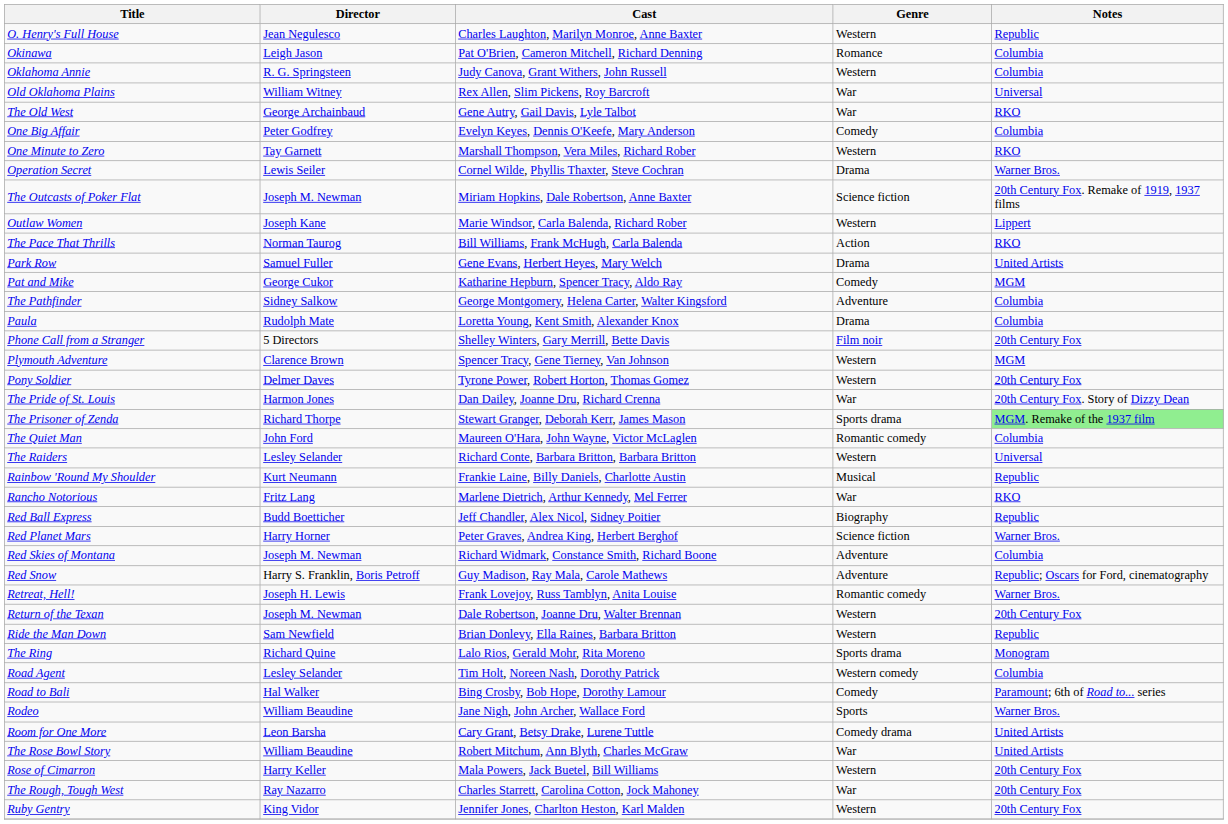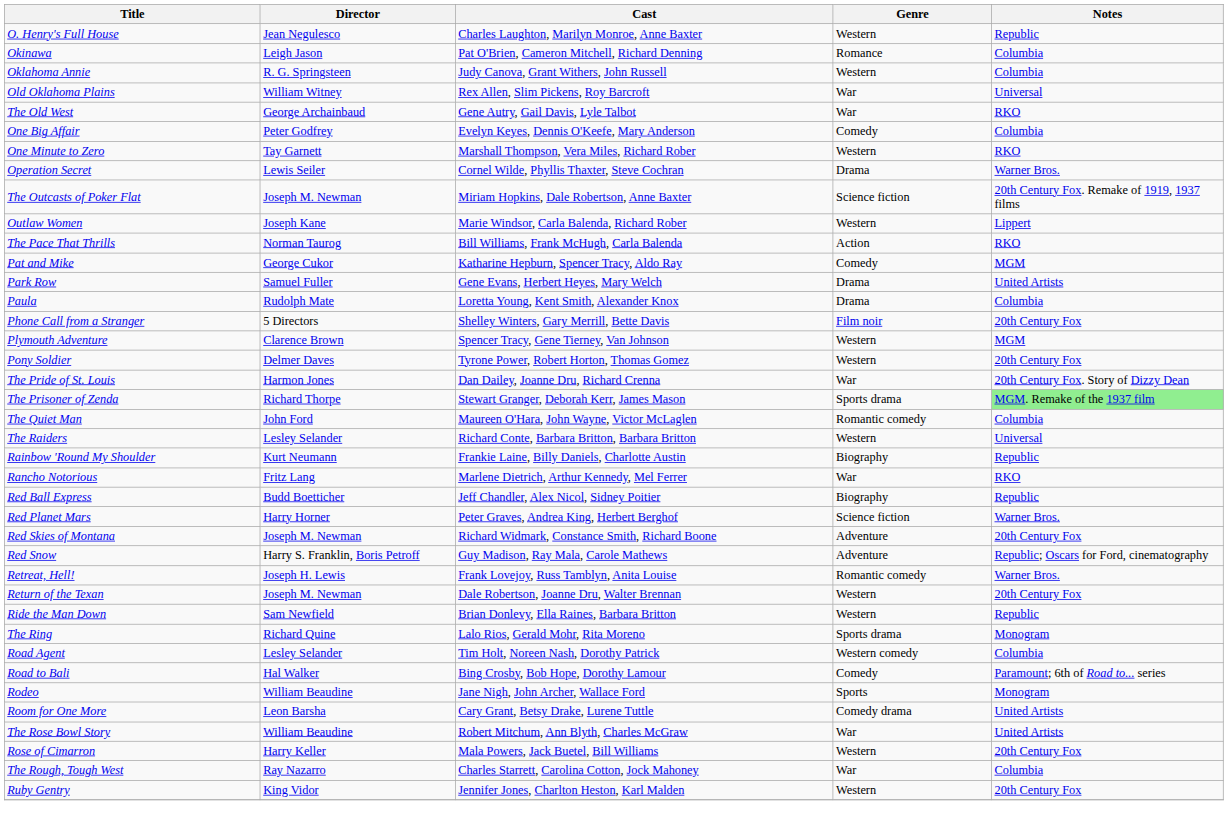 <table class="wikitable" style="width:100%;">
 <tr>
 <th style="width:21%;">Title</th>
 <th style="width:16%;">Director</th>
 <th style="width:31%;">Cast</th>
 <th style="width:13%;">Genre</th>
 <th style="width:19%;">Notes</th>
 </tr>
 <tr>
 <td><em><a href='#'>O. Henry's Full House</a></em></td>
 <td><a href='#'>Jean Negulesco</a></td>
 <td><a href='#'>Charles Laughton</a>, <a href='#'>Marilyn Monroe</a>, <a href='#'>Anne Baxter</a></td>
 <td>Western</td>
 <td><a href='#'>Republic</a></td>
 </tr>
 <tr>
 <td><em><a href='#'>Okinawa</a></em></td>
 <td><a href='#'>Leigh Jason</a></td>
 <td><a href='#'>Pat O'Brien</a>, <a href='#'>Cameron Mitchell</a>, <a href='#'>Richard Denning</a></td>
 <td>Romance</td>
 <td><a href='#'>Columbia</a></td>
 </tr>
 <tr>
 <td><em><a href='#'>Oklahoma Annie</a></em></td>
 <td><a href='#'>R. G. Springsteen</a></td>
 <td><a href='#'>Judy Canova</a>, <a href='#'>Grant Withers</a>, <a href='#'>John Russell</a></td>
 <td>Western</td>
 <td><a href='#'>Columbia</a></td>
 </tr>
 <tr>
 <td><em><a href='#'>Old Oklahoma Plains</a></em></td>
 <td><a href='#'>William Witney</a></td>
 <td><a href='#'>Rex Allen</a>, <a href='#'>Slim Pickens</a>, <a href='#'>Roy Barcroft</a></td>
 <td>War</td>
 <td><a href='#'>Universal</a></td>
 </tr>
 <tr>
 <td><em><a href='#'>The Old West</a></em></td>
 <td><a href='#'>George Archainbaud</a></td>
 <td><a href='#'>Gene Autry</a>, <a href='#'>Gail Davis</a>, <a href='#'>Lyle Talbot</a></td>
 <td>War</td>
 <td><a href='#'>RKO</a></td>
 </tr>
 <tr>
 <td><em><a href='#'>One Big Affair</a></em></td>
 <td><a href='#'>Peter Godfrey</a></td>
 <td><a href='#'>Evelyn Keyes</a>, <a href='#'>Dennis O'Keefe</a>, <a href='#'>Mary Anderson</a></td>
 <td>Comedy</td>
 <td><a href='#'>Columbia</a></td>
 </tr>
 <tr>
 <td><em><a href='#'>One Minute to Zero</a></em></td>
 <td><a href='#'>Tay Garnett</a></td>
 <td><a href='#'>Marshall Thompson</a>, <a href='#'>Vera Miles</a>, <a href='#'>Richard Rober</a></td>
 <td>Western</td>
 <td><a href='#'>RKO</a></td>
 </tr>
 <tr>
 <td><em><a href='#'>Operation Secret</a></em></td>
 <td><a href='#'>Lewis Seiler</a></td>
 <td><a href='#'>Cornel Wilde</a>, <a href='#'>Phyllis Thaxter</a>, <a href='#'>Steve Cochran</a></td>
 <td>Drama</td>
 <td><a href='#'>Warner Bros.</a></td>
 </tr>
 <tr>
 <td><em><a href='#'>The Outcasts of Poker Flat</a></em></td>
 <td><a href='#'>Joseph M. Newman</a></td>
 <td><a href='#'>Miriam Hopkins</a>, <a href='#'>Dale Robertson</a>, <a href='#'>Anne Baxter</a></td>
 <td>Science fiction</td>
 <td><a href='#'>20th Century Fox</a>. Remake of <a href='#'>1919</a>, <a href='#'>1937</a> films</td>
 </tr>
 <tr>
 <td><em><a href='#'>Outlaw Women</a></em></td>
 <td><a href='#'>Joseph Kane</a></td>
 <td><a href='#'>Marie Windsor</a>, <a href='#'>Carla Balenda</a>, <a href='#'>Richard Rober</a></td>
 <td>Western</td>
 <td><a href='#'>Lippert</a></td>
 </tr>
 <tr>
 <td><em><a href='#'>The Pace That Thrills</a></em></td>
 <td><a href='#'>Norman Taurog</a></td>
 <td><a href='#'>Bill Williams</a>, <a href='#'>Frank McHugh</a>, <a href='#'>Carla Balenda</a></td>
 <td>Action</td>
 <td><a href='#'>RKO</a></td>
 </tr>
 <tr>
-<td><em><a href='#'>Park Row</a></em></td>
-<td><a href='#'>Samuel Fuller</a></td>
-<td><a href='#'>Gene Evans</a>, <a href='#'>Herbert Heyes</a>, <a href='#'>Mary Welch</a></td>
-<td>Drama</td>
-<td><a href='#'>United Artists</a></td>
-</tr>
-<tr>
 <td><em><a href='#'>Pat and Mike</a></em></td>
 <td><a href='#'>George Cukor</a></td>
 <td><a href='#'>Katharine Hepburn</a>, <a href='#'>Spencer Tracy</a>, <a href='#'>Aldo Ray</a></td>
 <td>Comedy</td>
 <td><a href='#'>MGM</a></td>
 </tr>
 <tr>
-<td><em><a href='#'>The Pathfinder</a></em></td>
-<td><a href='#'>Sidney Salkow</a></td>
-<td><a href='#'>George Montgomery</a>, <a href='#'>Helena Carter</a>, <a href='#'>Walter Kingsford</a></td>
-<td>Adventure</td>
-<td><a href='#'>Columbia</a></td>
+<td><em><a href='#'>Park Row</a></em></td>
+<td><a href='#'>Samuel Fuller</a></td>
+<td><a href='#'>Gene Evans</a>, <a href='#'>Herbert Heyes</a>, <a href='#'>Mary Welch</a></td>
+<td>Drama</td>
+<td><a href='#'>United Artists</a></td>
 </tr>
 <tr>
 <td><em><a href='#'>Paula</a></em></td>
 <td><a href='#'>Rudolph Mate</a></td>
 <td><a href='#'>Loretta Young</a>, <a href='#'>Kent Smith</a>, <a href='#'>Alexander Knox</a></td>
 <td>Drama</td>
 <td><a href='#'>Columbia</a></td>
 </tr>
 <tr>
 <td><em><a href='#'>Phone Call from a Stranger</a></em></td>
 <td>5 Directors</td>
 <td><a href='#'>Shelley Winters</a>, <a href='#'>Gary Merrill</a>, <a href='#'>Bette Davis</a></td>
 <td><a href='#'>Film noir</a></td>
 <td><a href='#'>20th Century Fox</a></td>
 </tr>
 <tr>
 <td><em><a href='#'>Plymouth Adventure</a></em></td>
 <td><a href='#'>Clarence Brown</a></td>
 <td><a href='#'>Spencer Tracy</a>, <a href='#'>Gene Tierney</a>, <a href='#'>Van Johnson</a></td>
 <td>Western</td>
 <td><a href='#'>MGM</a></td>
 </tr>
 <tr>
 <td><em><a href='#'>Pony Soldier</a></em></td>
 <td><a href='#'>Delmer Daves</a></td>
 <td><a href='#'>Tyrone Power</a>, <a href='#'>Robert Horton</a>, <a href='#'>Thomas Gomez</a></td>
 <td>Western</td>
 <td><a href='#'>20th Century Fox</a></td>
 </tr>
 <tr>
 <td><em><a href='#'>The Pride of St. Louis</a></em></td>
 <td><a href='#'>Harmon Jones</a></td>
 <td><a href='#'>Dan Dailey</a>, <a href='#'>Joanne Dru</a>, <a href='#'>Richard Crenna</a></td>
 <td>War</td>
 <td><a href='#'>20th Century Fox</a>. Story of <a href='#'>Dizzy Dean</a></td>
 </tr>
 <tr>
 <td><em><a href='#'>The Prisoner of Zenda</a></em></td>
 <td><a href='#'>Richard Thorpe</a></td>
 <td><a href='#'>Stewart Granger</a>, <a href='#'>Deborah Kerr</a>, <a href='#'>James Mason</a></td>
 <td>Sports drama</td>
 <td style="background: lightgreen;"><a href='#'>MGM</a>. Remake of the <a href='#'>1937 film</a></td>
 </tr>
 <tr>
 <td><em><a href='#'>The Quiet Man</a></em></td>
 <td><a href='#'>John Ford</a></td>
 <td><a href='#'>Maureen O'Hara</a>, <a href='#'>John Wayne</a>, <a href='#'>Victor McLaglen</a></td>
 <td>Romantic comedy</td>
 <td><a href='#'>Columbia</a></td>
 </tr>
 <tr>
 <td><em><a href='#'>The Raiders</a></em></td>
 <td><a href='#'>Lesley Selander</a></td>
 <td><a href='#'>Richard Conte</a>, <a href='#'>Barbara Britton</a>, <a href='#'>Barbara Britton</a></td>
 <td>Western</td>
 <td><a href='#'>Universal</a></td>
 </tr>
 <tr>
 <td><em><a href='#'>Rainbow 'Round My Shoulder</a></em></td>
 <td><a href='#'>Kurt Neumann</a></td>
 <td><a href='#'>Frankie Laine</a>, <a href='#'>Billy Daniels</a>, <a href='#'>Charlotte Austin</a></td>
-<td>Musical</td>
+<td>Biography</td>
 <td><a href='#'>Republic</a></td>
 </tr>
 <tr>
 <td><em><a href='#'>Rancho Notorious</a></em></td>
 <td><a href='#'>Fritz Lang</a></td>
 <td><a href='#'>Marlene Dietrich</a>, <a href='#'>Arthur Kennedy</a>, <a href='#'>Mel Ferrer</a></td>
 <td>War</td>
 <td><a href='#'>RKO</a></td>
 </tr>
 <tr>
 <td><em><a href='#'>Red Ball Express</a></em></td>
 <td><a href='#'>Budd Boetticher</a></td>
 <td><a href='#'>Jeff Chandler</a>, <a href='#'>Alex Nicol</a>, <a href='#'>Sidney Poitier</a></td>
 <td>Biography</td>
 <td><a href='#'>Republic</a></td>
 </tr>
 <tr>
 <td><em><a href='#'>Red Planet Mars</a></em></td>
 <td><a href='#'>Harry Horner</a></td>
 <td><a href='#'>Peter Graves</a>, <a href='#'>Andrea King</a>, <a href='#'>Herbert Berghof</a></td>
 <td>Science fiction</td>
 <td><a href='#'>Warner Bros.</a></td>
 </tr>
 <tr>
 <td><em><a href='#'>Red Skies of Montana</a></em></td>
 <td><a href='#'>Joseph M. Newman</a></td>
 <td><a href='#'>Richard Widmark</a>, <a href='#'>Constance Smith</a>, <a href='#'>Richard Boone</a></td>
 <td>Adventure</td>
-<td><a href='#'>Columbia</a></td>
+<td><a href='#'>20th Century Fox</a></td>
 </tr>
 <tr>
 <td><em><a href='#'>Red Snow</a></em></td>
 <td>Harry S. Franklin, <a href='#'>Boris Petroff</a></td>
 <td><a href='#'>Guy Madison</a>, <a href='#'>Ray Mala</a>, <a href='#'>Carole Mathews</a></td>
 <td>Adventure</td>
 <td><a href='#'>Republic</a>; <a href='#'>Oscars</a> for Ford, cinematography</td>
 </tr>
 <tr>
 <td><em><a href='#'>Retreat, Hell!</a></em></td>
 <td><a href='#'>Joseph H. Lewis</a></td>
 <td><a href='#'>Frank Lovejoy</a>, <a href='#'>Russ Tamblyn</a>, <a href='#'>Anita Louise</a></td>
 <td>Romantic comedy</td>
 <td><a href='#'>Warner Bros.</a></td>
 </tr>
 <tr>
 <td><em><a href='#'>Return of the Texan</a></em></td>
 <td><a href='#'>Joseph M. Newman</a></td>
 <td><a href='#'>Dale Robertson</a>, <a href='#'>Joanne Dru</a>, <a href='#'>Walter Brennan</a></td>
 <td>Western</td>
 <td><a href='#'>20th Century Fox</a></td>
 </tr>
 <tr>
 <td><em><a href='#'>Ride the Man Down</a></em></td>
 <td><a href='#'>Sam Newfield</a></td>
 <td><a href='#'>Brian Donlevy</a>, <a href='#'>Ella Raines</a>, <a href='#'>Barbara Britton</a></td>
 <td>Western</td>
 <td><a href='#'>Republic</a></td>
 </tr>
 <tr>
 <td><em><a href='#'>The Ring</a></em></td>
 <td><a href='#'>Richard Quine</a></td>
 <td><a href='#'>Lalo Rios</a>, <a href='#'>Gerald Mohr</a>, <a href='#'>Rita Moreno</a></td>
 <td>Sports drama</td>
 <td><a href='#'>Monogram</a></td>
 </tr>
 <tr>
 <td><em><a href='#'>Road Agent</a></em></td>
 <td><a href='#'>Lesley Selander</a></td>
 <td><a href='#'>Tim Holt</a>, <a href='#'>Noreen Nash</a>, <a href='#'>Dorothy Patrick</a></td>
 <td>Western comedy</td>
 <td><a href='#'>Columbia</a></td>
 </tr>
 <tr>
 <td><em><a href='#'>Road to Bali</a></em></td>
 <td><a href='#'>Hal Walker</a></td>
 <td><a href='#'>Bing Crosby</a>, <a href='#'>Bob Hope</a>, <a href='#'>Dorothy Lamour</a></td>
 <td>Comedy</td>
 <td><a href='#'>Paramount</a>; 6th of <em><a href='#'>Road to...</a></em> series</td>
 </tr>
 <tr>
 <td><em><a href='#'>Rodeo</a></em></td>
 <td><a href='#'>William Beaudine</a></td>
 <td><a href='#'>Jane Nigh</a>, <a href='#'>John Archer</a>, <a href='#'>Wallace Ford</a></td>
 <td>Sports</td>
-<td><a href='#'>Warner Bros.</a></td>
+<td><a href='#'>Monogram</a></td>
 </tr>
 <tr>
 <td><em><a href='#'>Room for One More</a></em></td>
 <td><a href='#'>Leon Barsha</a></td>
 <td><a href='#'>Cary Grant</a>, <a href='#'>Betsy Drake</a>, <a href='#'>Lurene Tuttle</a></td>
 <td>Comedy drama</td>
 <td><a href='#'>United Artists</a></td>
 </tr>
 <tr>
 <td><em><a href='#'>The Rose Bowl Story</a></em></td>
 <td><a href='#'>William Beaudine</a></td>
 <td><a href='#'>Robert Mitchum</a>, <a href='#'>Ann Blyth</a>, <a href='#'>Charles McGraw</a></td>
 <td>War</td>
 <td><a href='#'>United Artists</a></td>
 </tr>
 <tr>
 <td><em><a href='#'>Rose of Cimarron</a></em></td>
 <td><a href='#'>Harry Keller</a></td>
 <td><a href='#'>Mala Powers</a>, <a href='#'>Jack Buetel</a>, <a href='#'>Bill Williams</a></td>
 <td>Western</td>
 <td><a href='#'>20th Century Fox</a></td>
 </tr>
 <tr>
 <td><em><a href='#'>The Rough, Tough West</a></em></td>
 <td><a href='#'>Ray Nazarro</a></td>
 <td><a href='#'>Charles Starrett</a>, <a href='#'>Carolina Cotton</a>, <a href='#'>Jock Mahoney</a></td>
 <td>War</td>
-<td><a href='#'>20th Century Fox</a></td>
+<td><a href='#'>Columbia</a></td>
 </tr>
 <tr>
 <td><em><a href='#'>Ruby Gentry</a></em></td>
 <td><a href='#'>King Vidor</a></td>
 <td><a href='#'>Jennifer Jones</a>, <a href='#'>Charlton Heston</a>, <a href='#'>Karl Malden</a></td>
 <td>Western</td>
 <td><a href='#'>20th Century Fox</a></td>
 </tr>
 <tr>
 </tr>
 </table>
